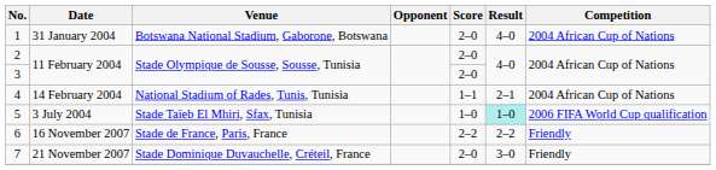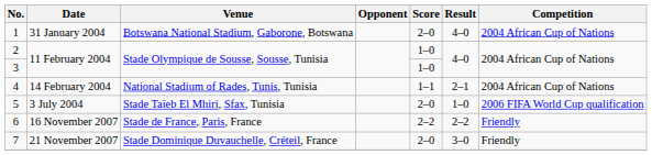 <table class="wikitable sortable">
 <tr>
 <th scope="col">No.</th>
 <th scope="col">Date</th>
 <th scope="col">Venue</th>
 <th scope="col">Opponent</th>
 <th scope="col">Score</th>
 <th scope="col">Result</th>
 <th scope="col">Competition</th>
 </tr>
 <tr>
 <td align="center">1</td>
 <td>31 January 2004</td>
 <td><a href='#'>Botswana National Stadium</a>, <a href='#'>Gaborone</a>, Botswana</td>
 <td></td>
 <td align="center">2–0</td>
 <td align="center">4–0</td>
 <td><a href='#'>2004 African Cup of Nations</a></td>
 </tr>
 <tr>
 <td align="center">2</td>
 <td rowspan="2">11 February 2004</td>
 <td rowspan="2"><a href='#'>Stade Olympique de Sousse</a>, <a href='#'>Sousse</a>, Tunisia</td>
 <td rowspan="2"></td>
-<td align="center">2–0</td>
+<td align="center">1–0</td>
 <td rowspan="2" align="center">4–0</td>
 <td rowspan="2">2004 African Cup of Nations</td>
 </tr>
 <tr>
 <td align="center">3</td>
-<td align="center">2–0</td>
+<td align="center">1–0</td>
 </tr>
 <tr>
 <td align="center">4</td>
 <td>14 February 2004</td>
 <td><a href='#'>National Stadium of Rades</a>, <a href='#'>Tunis</a>, Tunisia</td>
 <td></td>
 <td align="center">1–1</td>
 <td align="center">2–1</td>
 <td>2004 African Cup of Nations</td>
 </tr>
 <tr>
 <td align="center">5</td>
 <td>3 July 2004</td>
 <td><a href='#'>Stade Taïeb El Mhiri</a>, <a href='#'>Sfax</a>, Tunisia</td>
 <td></td>
+<td align="center">2–0</td>
 <td align="center">1–0</td>
-<td align="center" style="background: paleturquoise;">1–0</td>
 <td><a href='#'>2006 FIFA World Cup qualification</a></td>
 </tr>
 <tr>
 <td align="center">6</td>
 <td>16 November 2007</td>
 <td><a href='#'>Stade de France</a>, <a href='#'>Paris</a>, France</td>
 <td></td>
 <td align="center">2–2</td>
 <td align="center">2–2</td>
 <td><a href='#'>Friendly</a></td>
 </tr>
 <tr>
 <td align="center">7</td>
 <td>21 November 2007</td>
 <td><a href='#'>Stade Dominique Duvauchelle</a>, <a href='#'>Créteil</a>, France</td>
 <td></td>
 <td align="center">2–0</td>
 <td align="center">3–0</td>
 <td>Friendly</td>
 </tr>
 <tr>
 </tr>
 </table>
